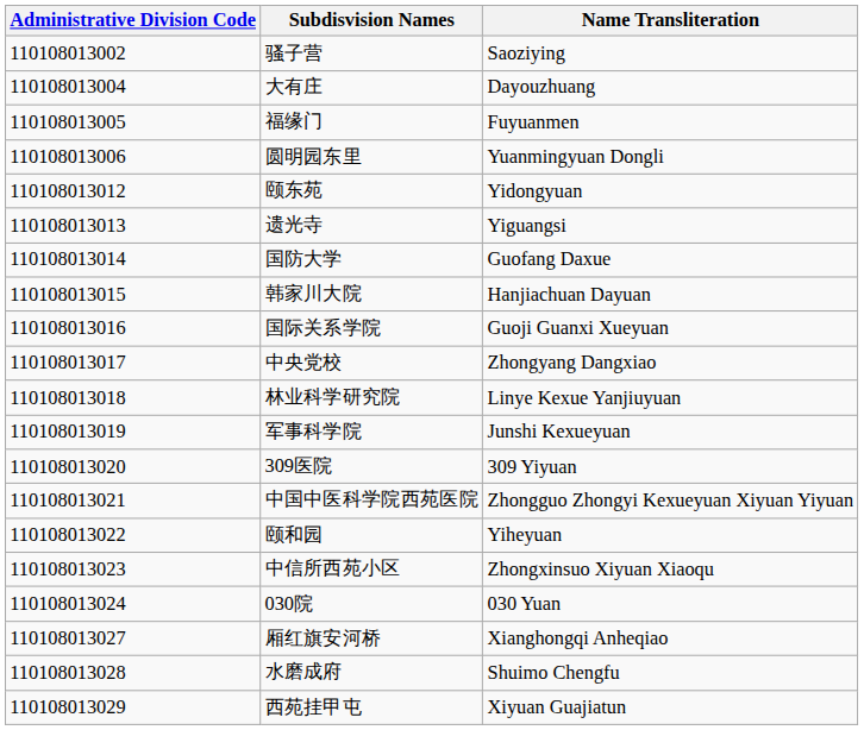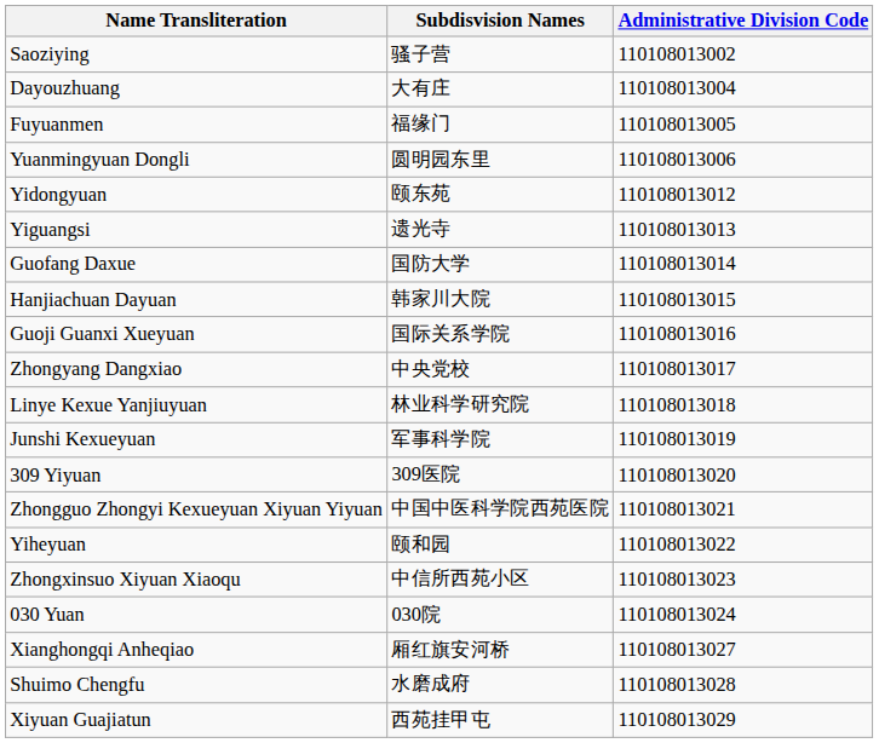 <table class="wikitable sortable">
 <tr>
+<th>Name Transliteration</th>
+<th>Subdisvision Names</th>
 <th><a href='#'>Administrative Division Code</a></th>
-<th>Subdisvision Names</th>
-<th>Name Transliteration</th>
 </tr>
 <tr>
+<td>Saoziying</td>
+<td>骚子营</td>
 <td>110108013002</td>
-<td>骚子营</td>
-<td>Saoziying</td>
 </tr>
 <tr>
+<td>Dayouzhuang</td>
+<td>大有庄</td>
 <td>110108013004</td>
-<td>大有庄</td>
-<td>Dayouzhuang</td>
 </tr>
 <tr>
+<td>Fuyuanmen</td>
+<td>福缘门</td>
 <td>110108013005</td>
-<td>福缘门</td>
-<td>Fuyuanmen</td>
 </tr>
 <tr>
+<td>Yuanmingyuan Dongli</td>
+<td>圆明园东里</td>
 <td>110108013006</td>
-<td>圆明园东里</td>
-<td>Yuanmingyuan Dongli</td>
 </tr>
 <tr>
+<td>Yidongyuan</td>
+<td>颐东苑</td>
 <td>110108013012</td>
-<td>颐东苑</td>
-<td>Yidongyuan</td>
 </tr>
 <tr>
+<td>Yiguangsi</td>
+<td>遗光寺</td>
 <td>110108013013</td>
-<td>遗光寺</td>
-<td>Yiguangsi</td>
 </tr>
 <tr>
+<td>Guofang Daxue</td>
+<td>国防大学</td>
 <td>110108013014</td>
-<td>国防大学</td>
-<td>Guofang Daxue</td>
 </tr>
 <tr>
+<td>Hanjiachuan Dayuan</td>
+<td>韩家川大院</td>
 <td>110108013015</td>
-<td>韩家川大院</td>
-<td>Hanjiachuan Dayuan</td>
 </tr>
 <tr>
+<td>Guoji Guanxi Xueyuan</td>
+<td>国际关系学院</td>
 <td>110108013016</td>
-<td>国际关系学院</td>
-<td>Guoji Guanxi Xueyuan</td>
 </tr>
 <tr>
+<td>Zhongyang Dangxiao</td>
+<td>中央党校</td>
 <td>110108013017</td>
-<td>中央党校</td>
-<td>Zhongyang Dangxiao</td>
 </tr>
 <tr>
+<td>Linye Kexue Yanjiuyuan</td>
+<td>林业科学研究院</td>
 <td>110108013018</td>
-<td>林业科学研究院</td>
-<td>Linye Kexue Yanjiuyuan</td>
 </tr>
 <tr>
+<td>Junshi Kexueyuan</td>
+<td>军事科学院</td>
 <td>110108013019</td>
-<td>军事科学院</td>
-<td>Junshi Kexueyuan</td>
 </tr>
 <tr>
+<td>309 Yiyuan</td>
+<td>309医院</td>
 <td>110108013020</td>
-<td>309医院</td>
-<td>309 Yiyuan</td>
 </tr>
 <tr>
+<td>Zhongguo Zhongyi Kexueyuan Xiyuan Yiyuan</td>
+<td>中国中医科学院西苑医院</td>
 <td>110108013021</td>
-<td>中国中医科学院西苑医院</td>
-<td>Zhongguo Zhongyi Kexueyuan Xiyuan Yiyuan</td>
 </tr>
 <tr>
+<td>Yiheyuan</td>
+<td>颐和园</td>
 <td>110108013022</td>
-<td>颐和园</td>
-<td>Yiheyuan</td>
 </tr>
 <tr>
+<td>Zhongxinsuo Xiyuan Xiaoqu</td>
+<td>中信所西苑小区</td>
 <td>110108013023</td>
-<td>中信所西苑小区</td>
-<td>Zhongxinsuo Xiyuan Xiaoqu</td>
 </tr>
 <tr>
+<td>030 Yuan</td>
+<td>030院</td>
 <td>110108013024</td>
-<td>030院</td>
-<td>030 Yuan</td>
 </tr>
 <tr>
+<td>Xianghongqi Anheqiao</td>
+<td>厢红旗安河桥</td>
 <td>110108013027</td>
-<td>厢红旗安河桥</td>
-<td>Xianghongqi Anheqiao</td>
 </tr>
 <tr>
+<td>Shuimo Chengfu</td>
+<td>水磨成府</td>
 <td>110108013028</td>
-<td>水磨成府</td>
-<td>Shuimo Chengfu</td>
 </tr>
 <tr>
+<td>Xiyuan Guajiatun</td>
+<td>西苑挂甲屯</td>
 <td>110108013029</td>
-<td>西苑挂甲屯</td>
-<td>Xiyuan Guajiatun</td>
 </tr>
 </table>
